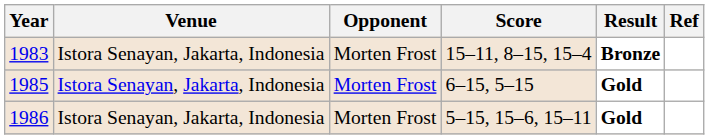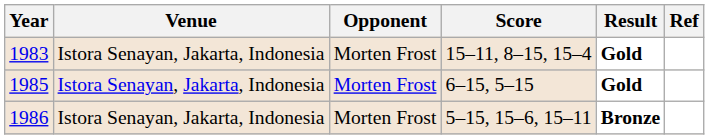 <table class="sortable wikitable" style="font-size: 90%;">
 <tr>
 <th>Year</th>
 <th>Venue</th>
 <th>Opponent</th>
 <th>Score</th>
 <th>Result</th>
 <th>Ref</th>
 </tr>
 <tr style="background:#F3E6D7">
 <td align="center"><a href='#'>1983</a></td>
 <td align="left">Istora Senayan, Jakarta, Indonesia</td>
 <td align="left"> Morten Frost</td>
 <td align="left">15–11, 8–15, 15–4</td>
-<td style="text-align:left; background:white"> <strong>Bronze</strong></td>
+<td style="text-align:left; background:white"> <strong>Gold</strong></td>
 <td style="text-align:center; background:white"></td>
 </tr>
 <tr style="background:#F3E6D7">
 <td align="center"><a href='#'>1985</a></td>
 <td align="left"><a href='#'>Istora Senayan</a>, <a href='#'>Jakarta</a>, Indonesia</td>
 <td align="left"> <a href='#'>Morten Frost</a></td>
 <td align="left">6–15, 5–15</td>
 <td style="text-align:left; background:white"> <strong>Gold</strong></td>
 <td style="text-align:center; background:white"></td>
 </tr>
 <tr style="background:#F3E6D7">
 <td align="center"><a href='#'>1986</a></td>
 <td align="left">Istora Senayan, Jakarta, Indonesia</td>
 <td align="left"> Morten Frost</td>
 <td align="left">5–15, 15–6, 15–11</td>
-<td style="text-align:left; background:white"> <strong>Gold</strong></td>
+<td style="text-align:left; background:white"> <strong>Bronze</strong></td>
 <td style="text-align:center; background:white"></td>
 </tr>
 </table>
